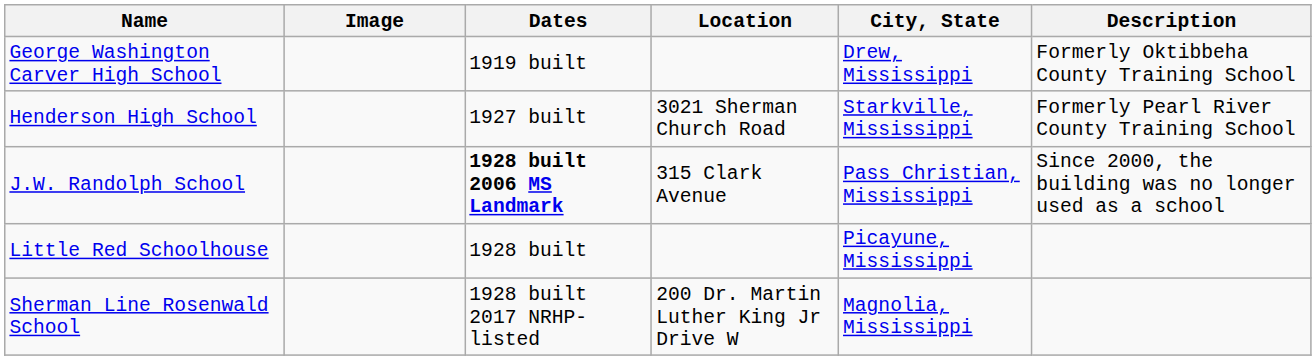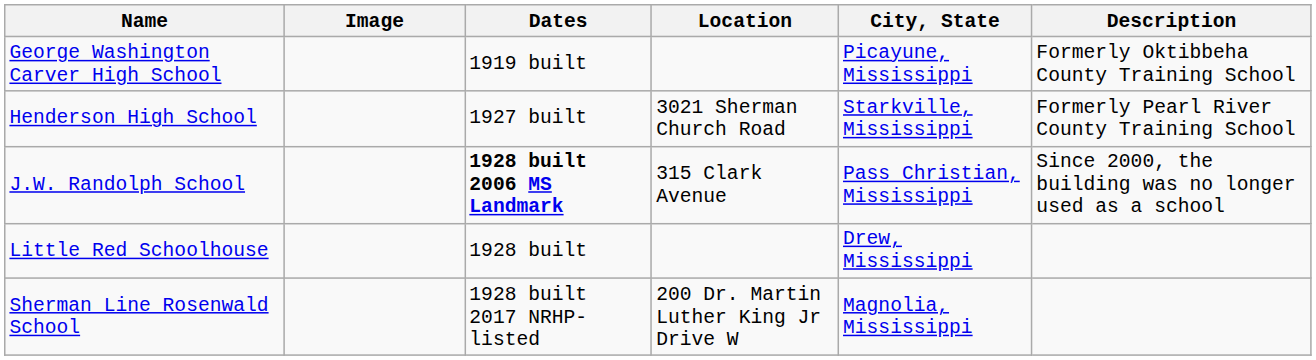 <table class="wikitable sortable" style="width:98%">
 <tr>
 <th style="width: 200px"><strong>Name</strong></th>
 <th class="unsortable" style="width: 130px"><strong>Image</strong></th>
 <th style="width: 130px"><strong>Dates</strong></th>
 <th style="width: 130px"><strong>Location</strong></th>
 <th style="width: 130px"><strong>City, State</strong></th>
 <th class="unsortable" style="width: 200px"><strong>Description</strong></th>
 </tr>
 <tr>
 <td><a href='#'>George Washington Carver High School</a></td>
 <td></td>
 <td>1919 built</td>
 <td></td>
-<td><a href='#'>Drew, Mississippi</a></td>
+<td><a href='#'>Picayune, Mississippi</a></td>
 <td>Formerly Oktibbeha County Training School</td>
 </tr>
 <tr>
 <td><a href='#'>Henderson High School</a></td>
 <td></td>
 <td>1927 built</td>
 <td>3021 Sherman Church Road</td>
 <td><a href='#'>Starkville, Mississippi</a></td>
 <td>Formerly Pearl River County Training School</td>
 </tr>
 <tr ->
 <td><a href='#'>J.W. Randolph School</a></td>
 <td></td>
 <td><strong>1928 built<br>2006 <a href='#'>MS Landmark</a></strong></td>
 <td>315 Clark Avenue</td>
 <td><a href='#'>Pass Christian, Mississippi</a></td>
 <td>Since 2000, the building was no longer used as a school</td>
 </tr>
 <tr>
 <td><a href='#'>Little Red Schoolhouse</a></td>
 <td></td>
 <td>1928 built</td>
 <td></td>
-<td><a href='#'>Picayune, Mississippi</a></td>
+<td><a href='#'>Drew, Mississippi</a></td>
 <td></td>
 </tr>
 <tr>
 <td><a href='#'>Sherman Line Rosenwald School</a></td>
 <td></td>
 <td>1928 built<br> 2017 NRHP-listed</td>
 <td>200 Dr. Martin Luther King Jr Drive W</td>
 <td><a href='#'>Magnolia, Mississippi</a></td>
 <td></td>
 </tr>
 </table>
